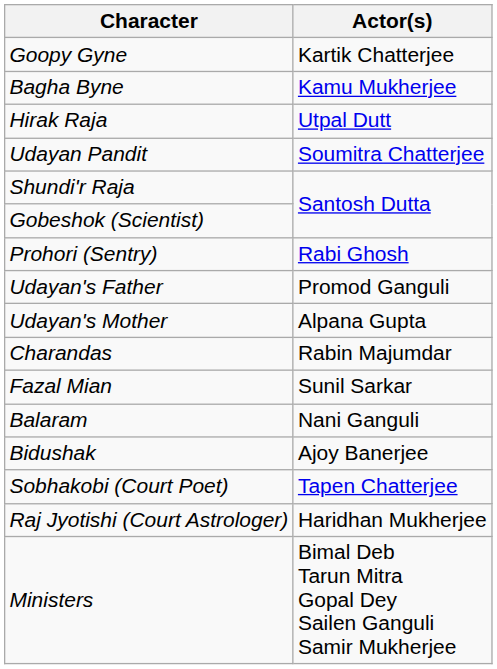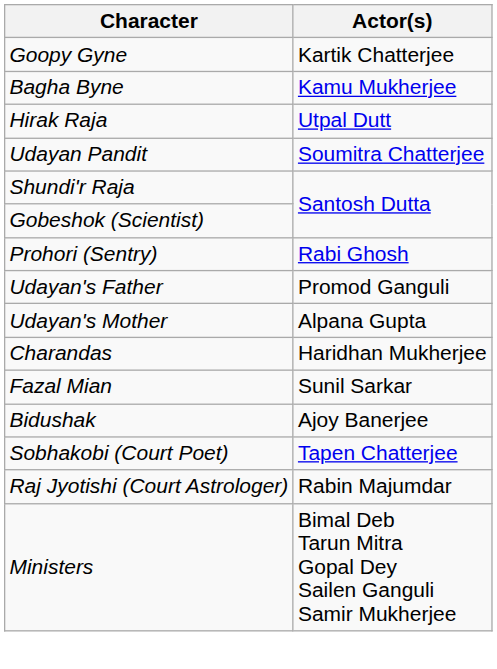 <table class="wikitable sortable">
 <tr>
 <th>Character</th>
 <th>Actor(s)</th>
 </tr>
 <tr>
 <td><em>Goopy Gyne</em></td>
 <td>Kartik Chatterjee</td>
 </tr>
 <tr>
 <td><em>Bagha Byne</em></td>
 <td><a href='#'>Kamu Mukherjee</a></td>
 </tr>
 <tr>
 <td><em>Hirak Raja</em></td>
 <td><a href='#'>Utpal Dutt</a></td>
 </tr>
 <tr>
 <td><em>Udayan Pandit</em></td>
 <td><a href='#'>Soumitra Chatterjee</a></td>
 </tr>
 <tr>
 <td><em>Shundi'r Raja</em></td>
 <td rowspan="2"><a href='#'>Santosh Dutta</a></td>
 </tr>
 <tr>
 <td><em>Gobeshok (Scientist)</em></td>
 </tr>
 <tr>
 <td><em>Prohori (Sentry)</em></td>
 <td><a href='#'>Rabi Ghosh</a></td>
 </tr>
 <tr>
 <td><em>Udayan's Father</em></td>
 <td>Promod Ganguli</td>
 </tr>
 <tr>
 <td><em>Udayan's Mother</em></td>
 <td>Alpana Gupta</td>
 </tr>
 <tr>
 <td><em>Charandas</em></td>
-<td>Rabin Majumdar</td>
+<td>Haridhan Mukherjee</td>
 </tr>
 <tr>
 <td><em>Fazal Mian</em></td>
 <td>Sunil Sarkar</td>
-</tr>
-<tr>
-<td><em>Balaram</em></td>
-<td>Nani Ganguli</td>
 </tr>
 <tr>
 <td><em>Bidushak</em></td>
 <td>Ajoy Banerjee</td>
 </tr>
 <tr>
 <td><em>Sobhakobi (Court Poet)</em></td>
 <td><a href='#'>Tapen Chatterjee</a></td>
 </tr>
 <tr>
 <td><em>Raj Jyotishi (Court Astrologer)</em></td>
-<td>Haridhan Mukherjee</td>
+<td>Rabin Majumdar</td>
 </tr>
 <tr>
 <td><em>Ministers</em></td>
 <td>Bimal Deb<br>Tarun Mitra<br>Gopal Dey<br>Sailen Ganguli<br>Samir Mukherjee</td>
 </tr>
 </table>
